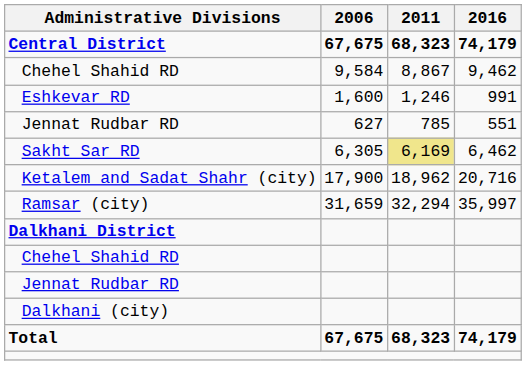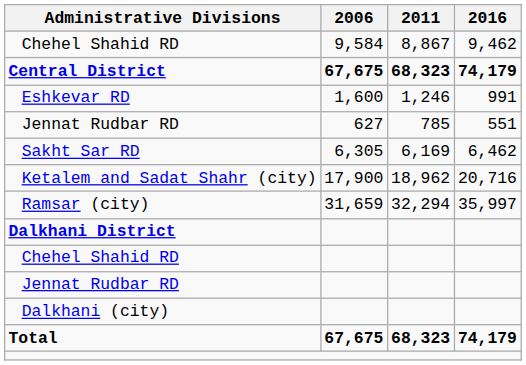 <table class="wikitable">
 <tr>
 <th>Administrative Divisions</th>
 <th>2006</th>
 <th>2011</th>
 <th>2016</th>
 </tr>
 <tr>
+<td style="padding-left: 1em;">Chehel Shahid RD</td>
+<td style="text-align: right;">9,584</td>
+<td style="text-align: right;">8,867</td>
+<td style="text-align: right;">9,462</td>
+</tr>
+<tr>
 <td><strong><a href='#'>Central District</a></strong></td>
 <td style="text-align: right;"><strong>67,675</strong></td>
 <td style="text-align: right;"><strong>68,323</strong></td>
 <td style="text-align: right;"><strong>74,179</strong></td>
-</tr>
-<tr>
-<td style="padding-left: 1em;">Chehel Shahid RD</td>
-<td style="text-align: right;">9,584</td>
-<td style="text-align: right;">8,867</td>
-<td style="text-align: right;">9,462</td>
 </tr>
 <tr>
 <td style="padding-left: 1em;"><a href='#'>Eshkevar RD</a></td>
 <td style="text-align: right;">1,600</td>
 <td style="text-align: right;">1,246</td>
 <td style="text-align: right;">991</td>
 </tr>
 <tr>
 <td style="padding-left: 1em;">Jennat Rudbar RD</td>
 <td style="text-align: right;">627</td>
 <td style="text-align: right;">785</td>
 <td style="text-align: right;">551</td>
 </tr>
 <tr>
 <td style="padding-left: 1em;"><a href='#'>Sakht Sar RD</a></td>
 <td style="text-align: right;">6,305</td>
-<td style="background: khaki; text-align: right;">6,169</td>
+<td style="text-align: right;">6,169</td>
 <td style="text-align: right;">6,462</td>
 </tr>
 <tr>
 <td style="padding-left: 1em;"><a href='#'>Ketalem and Sadat Shahr</a> (city)</td>
 <td style="text-align: right;">17,900</td>
 <td style="text-align: right;">18,962</td>
 <td style="text-align: right;">20,716</td>
 </tr>
 <tr>
 <td style="padding-left: 1em;"><a href='#'>Ramsar</a> (city)</td>
 <td style="text-align: right;">31,659</td>
 <td style="text-align: right;">32,294</td>
 <td style="text-align: right;">35,997</td>
 </tr>
 <tr>
 <td><strong><a href='#'>Dalkhani District</a></strong></td>
 <td style="text-align: right;"></td>
 <td style="text-align: right;"></td>
 <td style="text-align: right;"></td>
 </tr>
 <tr>
 <td style="padding-left: 1em;"><a href='#'>Chehel Shahid RD</a></td>
 <td style="text-align: right;"></td>
 <td style="text-align: right;"></td>
 <td style="text-align: right;"></td>
 </tr>
 <tr>
 <td style="padding-left: 1em;"><a href='#'>Jennat Rudbar RD</a></td>
 <td style="text-align: right;"></td>
 <td style="text-align: right;"></td>
 <td style="text-align: right;"></td>
 </tr>
 <tr>
 <td style="padding-left: 1em;"><a href='#'>Dalkhani</a> (city)</td>
 <td style="text-align: right;"></td>
 <td style="text-align: right;"></td>
 <td style="text-align: right;"></td>
 </tr>
 <tr>
 <td><strong>Total</strong></td>
 <td style="text-align: right;"><strong>67,675</strong></td>
 <td style="text-align: right;"><strong>68,323</strong></td>
 <td style="text-align: right;"><strong>74,179</strong></td>
 </tr>
 <tr>
 <td colspan=4></td>
 </tr>
 </table>
